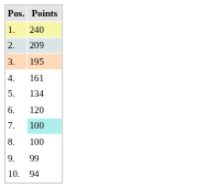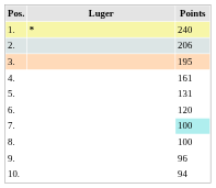 <table cellspacing="1" cellpadding="3" style="border:1px solid #aaa; font-size:90%;">
 <tr style="background:#e4e4e4;">
 <th style="width:10px;">Pos.</th>
+<th style="width:215px;">Luger</th>
 <th style="width:45px;">Points</th>
 </tr>
 <tr style="background:#f7f6a8;">
 <td>1.</td>
+<td align="left"><strong>*</strong></td>
 <td>240</td>
 </tr>
 <tr style="background:#dce5e5;">
 <td>2.</td>
-<td>209</td>
+<td align="left"></td>
+<td>206</td>
 </tr>
 <tr style="background:#ffdab9;">
 <td>3.</td>
+<td align="left"></td>
 <td>195</td>
 </tr>
 <tr>
 <td>4.</td>
+<td align="left"></td>
 <td>161</td>
 </tr>
 <tr>
 <td>5.</td>
-<td>134</td>
+<td align="left"></td>
+<td>131</td>
 </tr>
 <tr>
 <td>6.</td>
+<td align="left"></td>
 <td>120</td>
 </tr>
 <tr>
 <td>7.</td>
+<td align="left"></td>
 <td style="background: paleturquoise;">100</td>
 </tr>
 <tr>
 <td>8.</td>
+<td align="left"></td>
 <td>100</td>
 </tr>
 <tr>
 <td>9.</td>
-<td>99</td>
+<td align="left"></td>
+<td>96</td>
 </tr>
 <tr>
 <td>10.</td>
+<td align="left"></td>
 <td>94</td>
 </tr>
 </table>
